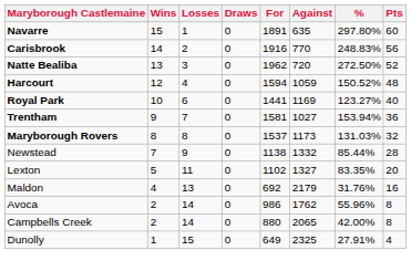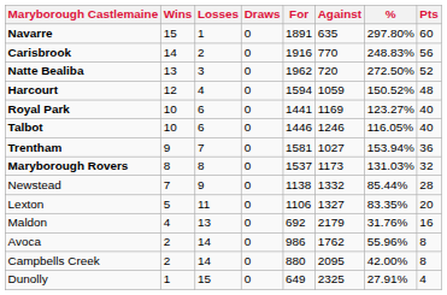 <table class="wikitable">
 <tr>
 <th style="color:crimson">Maryborough Castlemaine</th>
 <th style="color:crimson">Wins</th>
 <th style="color:crimson">Losses</th>
 <th style="color:crimson">Draws</th>
 <th style="color:crimson">For</th>
 <th style="color:crimson">Against</th>
 <th style="color:crimson">%</th>
 <th style="color:crimson">Pts</th>
 </tr>
 <tr>
 <td><strong>	Navarre	</strong></td>
 <td>15</td>
 <td>1</td>
 <td>0</td>
 <td>1891</td>
 <td>635</td>
 <td>297.80%</td>
 <td>60</td>
 </tr>
 <tr>
 <td><strong>	Carisbrook	</strong></td>
 <td>14</td>
 <td>2</td>
 <td>0</td>
 <td>1916</td>
 <td>770</td>
 <td>248.83%</td>
 <td>56</td>
 </tr>
 <tr>
 <td><strong>	Natte Bealiba	</strong></td>
 <td>13</td>
 <td>3</td>
 <td>0</td>
 <td>1962</td>
 <td>720</td>
 <td>272.50%</td>
 <td>52</td>
 </tr>
 <tr>
 <td><strong>	Harcourt	</strong></td>
 <td>12</td>
 <td>4</td>
 <td>0</td>
 <td>1594</td>
 <td>1059</td>
 <td>150.52%</td>
 <td>48</td>
 </tr>
 <tr>
 <td><strong>	Royal Park	</strong></td>
 <td>10</td>
 <td>6</td>
 <td>0</td>
 <td>1441</td>
 <td>1169</td>
 <td>123.27%</td>
 <td>40</td>
 </tr>
 <tr>
+<td><strong>	Talbot	</strong></td>
+<td>10</td>
+<td>6</td>
+<td>0</td>
+<td>1446</td>
+<td>1246</td>
+<td>116.05%</td>
+<td>40</td>
+</tr>
+<tr>
 <td><strong>	Trentham	</strong></td>
 <td>9</td>
 <td>7</td>
 <td>0</td>
 <td>1581</td>
 <td>1027</td>
 <td>153.94%</td>
 <td>36</td>
 </tr>
 <tr>
 <td><strong>	Maryborough Rovers	</strong></td>
 <td>8</td>
 <td>8</td>
 <td>0</td>
 <td>1537</td>
 <td>1173</td>
 <td>131.03%</td>
 <td>32</td>
 </tr>
 <tr>
 <td>Newstead</td>
 <td>7</td>
 <td>9</td>
 <td>0</td>
 <td>1138</td>
 <td>1332</td>
 <td>85.44%</td>
 <td>28</td>
 </tr>
 <tr>
 <td>Lexton</td>
 <td>5</td>
 <td>11</td>
 <td>0</td>
-<td>1102</td>
+<td>1106</td>
 <td>1327</td>
 <td>83.35%</td>
 <td>20</td>
 </tr>
 <tr>
 <td>Maldon</td>
 <td>4</td>
 <td>13</td>
 <td>0</td>
 <td>692</td>
 <td>2179</td>
 <td>31.76%</td>
 <td>16</td>
 </tr>
 <tr>
 <td>Avoca</td>
 <td>2</td>
 <td>14</td>
 <td>0</td>
 <td>986</td>
 <td>1762</td>
 <td>55.96%</td>
 <td>8</td>
 </tr>
 <tr>
 <td>Campbells Creek</td>
 <td>2</td>
 <td>14</td>
 <td>0</td>
 <td>880</td>
-<td>2065</td>
+<td>2095</td>
 <td>42.00%</td>
 <td>8</td>
 </tr>
 <tr>
 <td>Dunolly</td>
 <td>1</td>
 <td>15</td>
 <td>0</td>
 <td>649</td>
 <td>2325</td>
 <td>27.91%</td>
 <td>4</td>
 </tr>
 </table>
